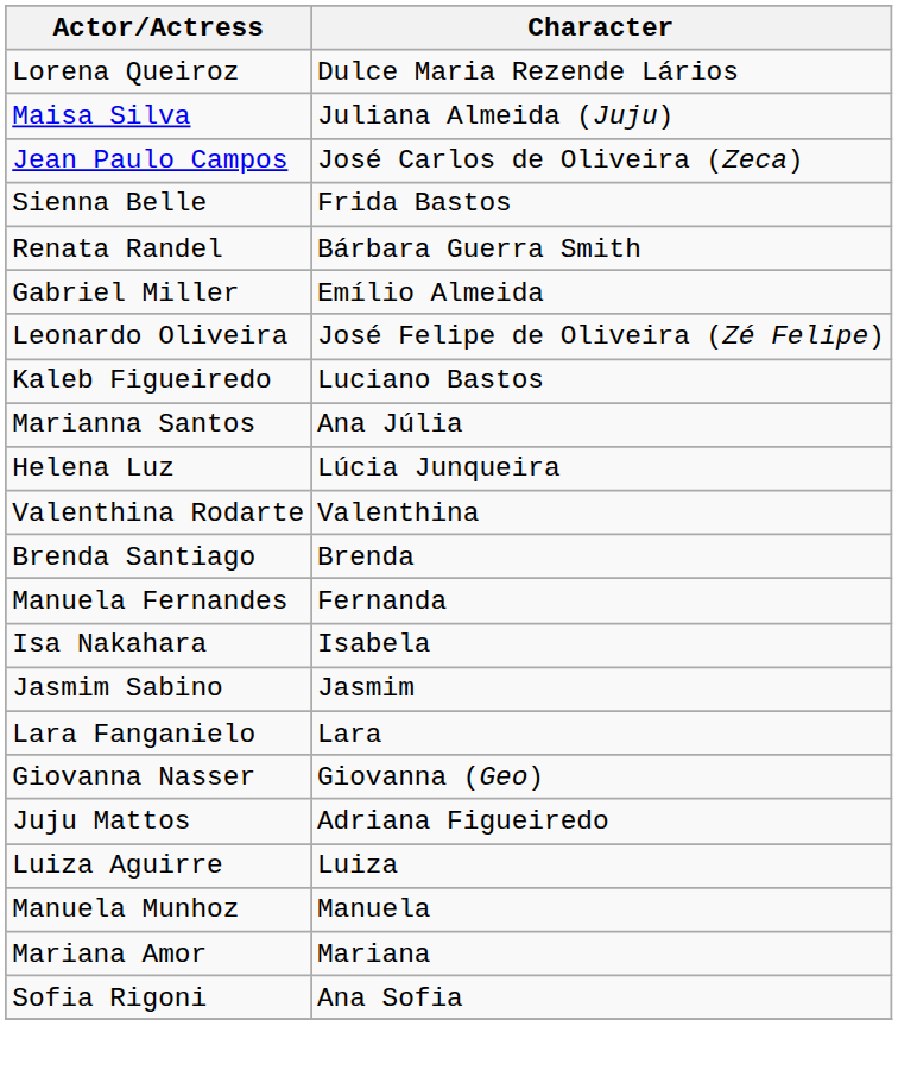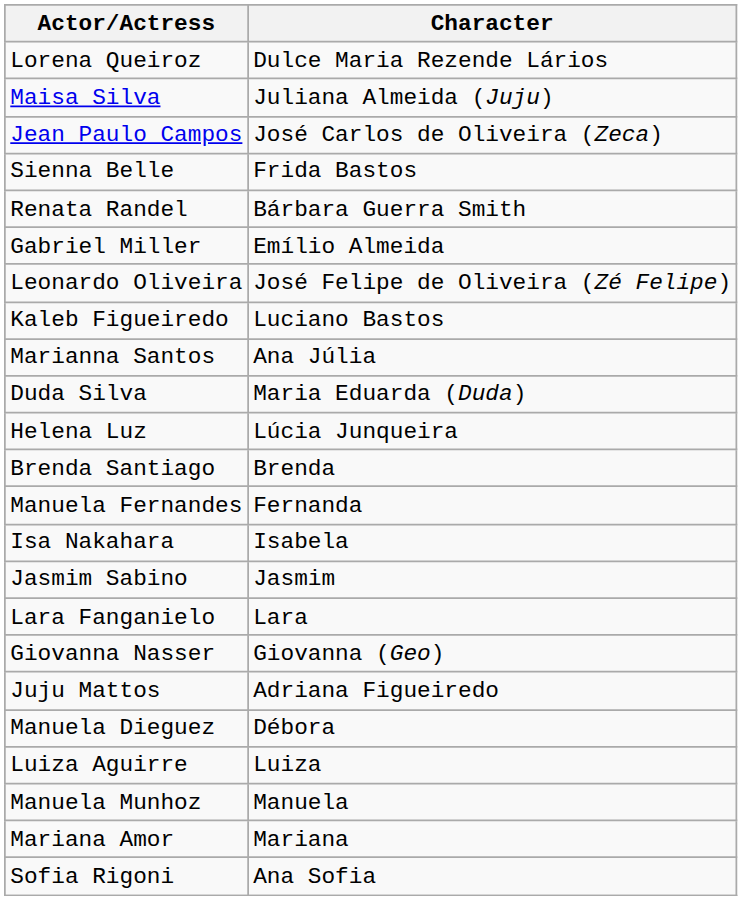 <table class="wikitable">
 <tr>
 <th>Actor/Actress</th>
 <th>Character</th>
 </tr>
 <tr>
 <td>Lorena Queiroz</td>
 <td>Dulce Maria Rezende Lários</td>
 </tr>
 <tr>
 <td><a href='#'>Maisa Silva</a></td>
 <td>Juliana Almeida (<em>Juju</em>)</td>
 </tr>
 <tr>
 <td><a href='#'>Jean Paulo Campos</a></td>
 <td>José Carlos de Oliveira (<em>Zeca</em>)</td>
 </tr>
 <tr>
 <td>Sienna Belle</td>
 <td>Frida Bastos</td>
 </tr>
 <tr>
 <td>Renata Randel</td>
 <td>Bárbara Guerra Smith</td>
 </tr>
 <tr>
 <td>Gabriel Miller</td>
 <td>Emílio Almeida</td>
 </tr>
 <tr>
 <td>Leonardo Oliveira</td>
 <td>José Felipe de Oliveira (<em>Zé Felipe</em>)</td>
 </tr>
 <tr>
 <td>Kaleb Figueiredo</td>
 <td>Luciano Bastos</td>
 </tr>
 <tr>
 <td>Marianna Santos</td>
 <td>Ana Júlia</td>
 </tr>
 <tr>
+<td>Duda Silva</td>
+<td>Maria Eduarda (<em>Duda</em>)</td>
+</tr>
+<tr>
 <td>Helena Luz</td>
 <td>Lúcia Junqueira</td>
-</tr>
-<tr>
-<td>Valenthina Rodarte</td>
-<td>Valenthina</td>
 </tr>
 <tr>
 <td>Brenda Santiago</td>
 <td>Brenda</td>
 </tr>
 <tr>
 <td>Manuela Fernandes</td>
 <td>Fernanda</td>
 </tr>
 <tr>
 <td>Isa Nakahara</td>
 <td>Isabela</td>
 </tr>
 <tr>
 <td>Jasmim Sabino</td>
 <td>Jasmim</td>
 </tr>
 <tr>
 <td>Lara Fanganielo</td>
 <td>Lara</td>
 </tr>
 <tr>
 <td>Giovanna Nasser</td>
 <td>Giovanna (<em>Geo</em>)</td>
 </tr>
 <tr>
 <td>Juju Mattos</td>
 <td>Adriana Figueiredo</td>
 </tr>
 <tr>
+<td>Manuela Dieguez</td>
+<td>Débora</td>
+</tr>
+<tr>
 <td>Luiza Aguirre</td>
 <td>Luiza</td>
 </tr>
 <tr>
 <td>Manuela Munhoz</td>
 <td>Manuela</td>
 </tr>
 <tr>
 <td>Mariana Amor</td>
 <td>Mariana</td>
 </tr>
 <tr>
 <td>Sofia Rigoni</td>
 <td>Ana Sofia</td>
 </tr>
 <tr>
 </tr>
 </table>
